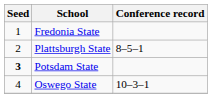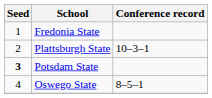 <table class="wikitable">
 <tr>
 <th>Seed</th>
 <th>School</th>
 <th>Conference record</th>
 </tr>
 <tr>
 <td align=center>1</td>
 <td><a href='#'>Fredonia State</a></td>
 <td></td>
 </tr>
 <tr>
 <td align=center>2</td>
 <td><a href='#'>Plattsburgh State</a></td>
-<td>8–5–1</td>
+<td>10–3–1</td>
 </tr>
 <tr>
 <td align=center><strong>3</strong></td>
 <td><a href='#'>Potsdam State</a></td>
 <td></td>
 </tr>
 <tr>
 <td align=center>4</td>
 <td><a href='#'>Oswego State</a></td>
-<td>10–3–1</td>
+<td>8–5–1</td>
 </tr>
 <tr>
 </tr>
 </table>
